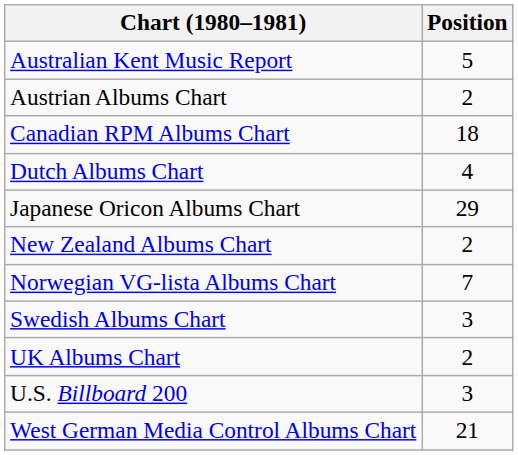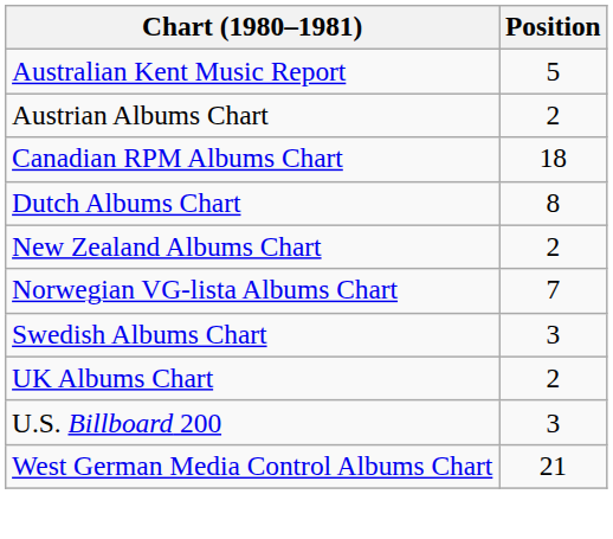 <table class="wikitable sortable" style="text-align:center;">
 <tr>
 <th>Chart (1980–1981)</th>
 <th>Position</th>
 </tr>
 <tr>
 <td align="left"><a href='#'>Australian Kent Music Report</a></td>
 <td>5</td>
 </tr>
 <tr>
 <td align="left">Austrian Albums Chart</td>
 <td>2</td>
 </tr>
 <tr>
 <td align="left"><a href='#'>Canadian RPM Albums Chart</a></td>
 <td>18</td>
 </tr>
 <tr>
 <td align="left"><a href='#'>Dutch Albums Chart</a></td>
-<td>4</td>
-</tr>
-<tr>
-<td align="left">Japanese Oricon Albums Chart</td>
-<td>29</td>
+<td>8</td>
 </tr>
 <tr>
 <td align="left"><a href='#'>New Zealand Albums Chart</a></td>
 <td>2</td>
 </tr>
 <tr>
 <td align="left"><a href='#'>Norwegian VG-lista Albums Chart</a></td>
 <td>7</td>
 </tr>
 <tr>
 <td align="left"><a href='#'>Swedish Albums Chart</a></td>
 <td>3</td>
 </tr>
 <tr>
 <td align="left"><a href='#'>UK Albums Chart</a></td>
 <td>2</td>
 </tr>
 <tr>
 <td align="left">U.S. <a href='#'><em>Billboard</em> 200</a></td>
 <td>3</td>
 </tr>
 <tr>
 <td align="left"><a href='#'>West German Media Control Albums Chart</a></td>
 <td>21</td>
 </tr>
 </table>
